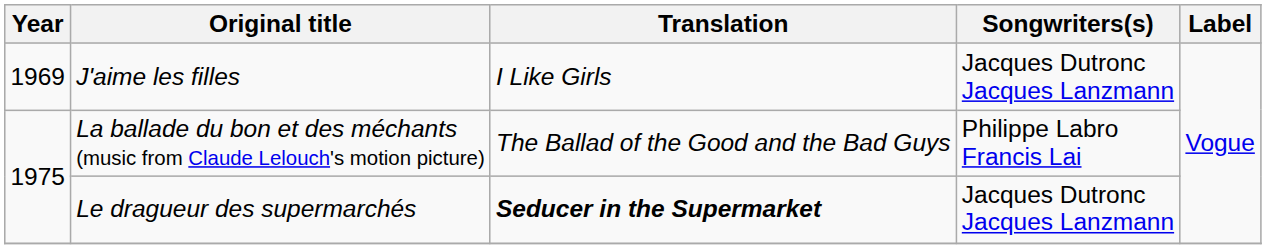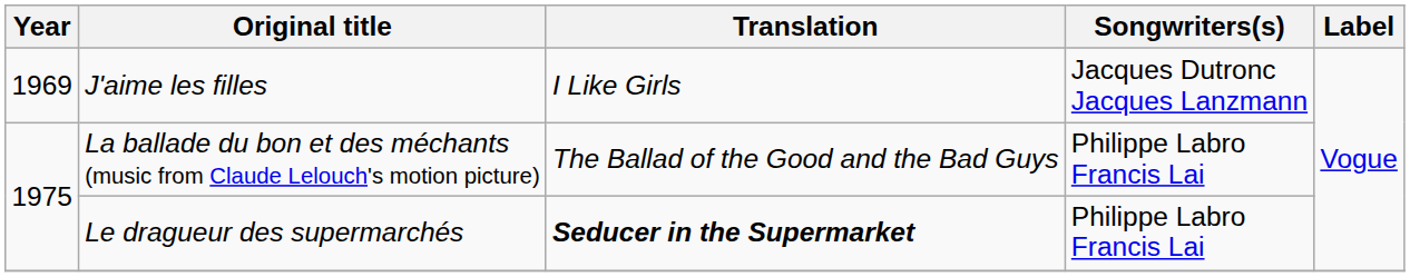 <table class="wikitable sortable" border="2">
 <tr>
 <th scope="col">Year</th>
 <th scope="col">Original title</th>
 <th scope="col">Translation</th>
 <th scope="col">Songwriters(s)</th>
 <th scope="col">Label</th>
 </tr>
 <tr>
 <td>1969</td>
 <td><em>J'aime les filles</em></td>
 <td><em>I Like Girls</em></td>
 <td>Jacques Dutronc<br><a href='#'>Jacques Lanzmann</a></td>
 <td rowspan=3><a href='#'>Vogue</a></td>
 </tr>
 <tr>
 <td rowspan=2>1975</td>
 <td><em>La ballade du bon et des méchants</em><br><small>(music from <a href='#'>Claude Lelouch</a>'s motion picture)</small></td>
 <td><em>The Ballad of the Good and the Bad Guys</em></td>
 <td>Philippe Labro<br><a href='#'>Francis Lai</a></td>
 </tr>
 <tr>
 <td><em>Le dragueur des supermarchés</em></td>
 <td><strong><em>Seducer in the Supermarket</em></strong></td>
-<td>Jacques Dutronc<br><a href='#'>Jacques Lanzmann</a></td>
+<td>Philippe Labro<br><a href='#'>Francis Lai</a></td>
 </tr>
 <tr>
 </tr>
 </table>
